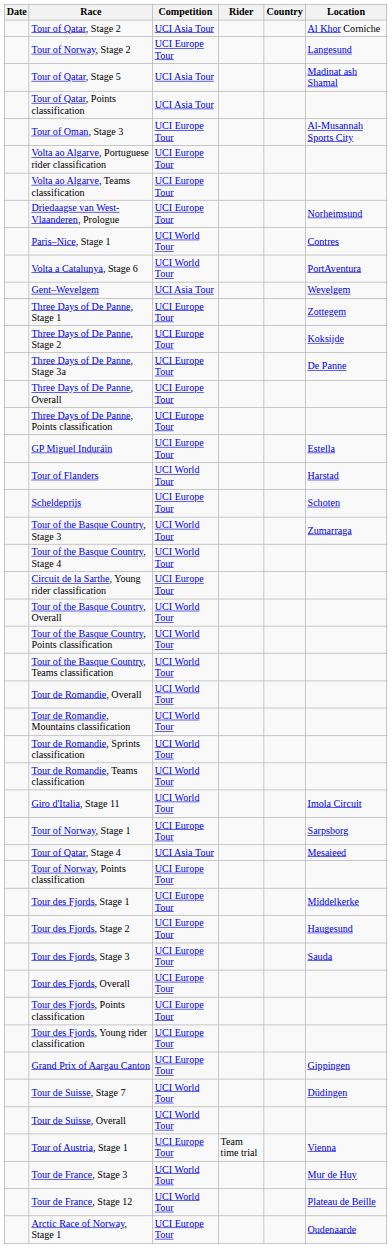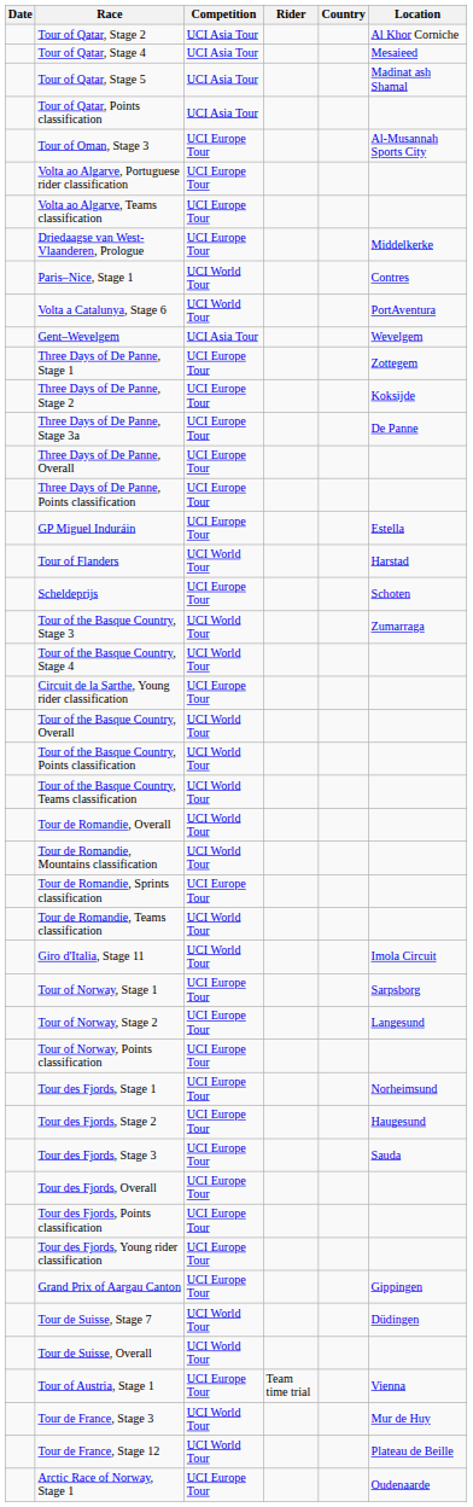 <table class="wikitable sortable">
 <tr>
 <th>Date</th>
 <th>Race</th>
 <th>Competition</th>
 <th>Rider</th>
 <th>Country</th>
 <th>Location</th>
 </tr>
 <tr>
 <td></td>
 <td><a href='#'>Tour of Qatar</a>, Stage 2</td>
 <td><a href='#'>UCI Asia Tour</a></td>
 <td></td>
 <td></td>
 <td><a href='#'>Al Khor</a> Corniche</td>
 </tr>
 <tr>
 <td></td>
-<td><a href='#'>Tour of Norway</a>, Stage 2</td>
-<td><a href='#'>UCI Europe Tour</a></td>
+<td><a href='#'>Tour of Qatar</a>, Stage 4</td>
+<td><a href='#'>UCI Asia Tour</a></td>
 <td></td>
 <td></td>
-<td><a href='#'>Langesund</a></td>
+<td><a href='#'>Mesaieed</a></td>
 </tr>
 <tr>
 <td></td>
 <td><a href='#'>Tour of Qatar</a>, Stage 5</td>
 <td><a href='#'>UCI Asia Tour</a></td>
 <td></td>
 <td></td>
 <td><a href='#'>Madinat ash Shamal</a></td>
 </tr>
 <tr>
 <td></td>
 <td><a href='#'>Tour of Qatar</a>, Points classification</td>
 <td><a href='#'>UCI Asia Tour</a></td>
 <td></td>
 <td></td>
 <td></td>
 </tr>
 <tr>
 <td></td>
 <td><a href='#'>Tour of Oman</a>, Stage 3</td>
 <td><a href='#'>UCI Europe Tour</a></td>
 <td></td>
 <td></td>
 <td><a href='#'>Al-Musannah Sports City</a></td>
 </tr>
 <tr>
 <td></td>
 <td><a href='#'>Volta ao Algarve</a>, Portuguese rider classification</td>
 <td><a href='#'>UCI Europe Tour</a></td>
 <td></td>
 <td></td>
 <td></td>
 </tr>
 <tr>
 <td></td>
 <td><a href='#'>Volta ao Algarve</a>, Teams classification</td>
 <td><a href='#'>UCI Europe Tour</a></td>
 <td align="center"></td>
 <td></td>
 <td></td>
 </tr>
 <tr>
 <td></td>
 <td><a href='#'>Driedaagse van West-Vlaanderen</a>, Prologue</td>
 <td><a href='#'>UCI Europe Tour</a></td>
 <td></td>
 <td></td>
-<td><a href='#'>Norheimsund</a></td>
+<td><a href='#'>Middelkerke</a></td>
 </tr>
 <tr>
 <td></td>
 <td><a href='#'>Paris–Nice</a>, Stage 1</td>
 <td><a href='#'>UCI World Tour</a></td>
 <td></td>
 <td></td>
 <td><a href='#'>Contres</a></td>
 </tr>
 <tr>
 <td></td>
 <td><a href='#'>Volta a Catalunya</a>, Stage 6</td>
 <td><a href='#'>UCI World Tour</a></td>
 <td></td>
 <td></td>
 <td><a href='#'>PortAventura</a></td>
 </tr>
 <tr>
 <td></td>
 <td><a href='#'>Gent–Wevelgem</a></td>
 <td><a href='#'>UCI Asia Tour</a></td>
 <td></td>
 <td></td>
 <td><a href='#'>Wevelgem</a></td>
 </tr>
 <tr>
 <td></td>
 <td><a href='#'>Three Days of De Panne</a>, Stage 1</td>
 <td><a href='#'>UCI Europe Tour</a></td>
 <td></td>
 <td></td>
 <td><a href='#'>Zottegem</a></td>
 </tr>
 <tr>
 <td></td>
 <td><a href='#'>Three Days of De Panne</a>, Stage 2</td>
 <td><a href='#'>UCI Europe Tour</a></td>
 <td></td>
 <td></td>
 <td><a href='#'>Koksijde</a></td>
 </tr>
 <tr>
 <td></td>
 <td><a href='#'>Three Days of De Panne</a>, Stage 3a</td>
 <td><a href='#'>UCI Europe Tour</a></td>
 <td></td>
 <td></td>
 <td><a href='#'>De Panne</a></td>
 </tr>
 <tr>
 <td></td>
 <td><a href='#'>Three Days of De Panne</a>, Overall</td>
 <td><a href='#'>UCI Europe Tour</a></td>
 <td></td>
 <td></td>
 <td></td>
 </tr>
 <tr>
 <td></td>
 <td><a href='#'>Three Days of De Panne</a>, Points classification</td>
 <td><a href='#'>UCI Europe Tour</a></td>
 <td></td>
 <td></td>
 <td></td>
 </tr>
 <tr>
 <td></td>
 <td><a href='#'>GP Miguel Induráin</a></td>
 <td><a href='#'>UCI Europe Tour</a></td>
 <td></td>
 <td></td>
 <td><a href='#'>Estella</a></td>
 </tr>
 <tr>
 <td></td>
 <td><a href='#'>Tour of Flanders</a></td>
 <td><a href='#'>UCI World Tour</a></td>
 <td></td>
 <td></td>
 <td><a href='#'>Harstad</a></td>
 </tr>
 <tr>
 <td></td>
 <td><a href='#'>Scheldeprijs</a></td>
 <td><a href='#'>UCI Europe Tour</a></td>
 <td></td>
 <td></td>
 <td><a href='#'>Schoten</a></td>
 </tr>
 <tr>
 <td></td>
 <td><a href='#'>Tour of the Basque Country</a>, Stage 3</td>
 <td><a href='#'>UCI World Tour</a></td>
 <td></td>
 <td></td>
 <td><a href='#'>Zumarraga</a></td>
 </tr>
 <tr>
 <td></td>
 <td><a href='#'>Tour of the Basque Country</a>, Stage 4</td>
 <td><a href='#'>UCI World Tour</a></td>
 <td></td>
 <td></td>
 <td></td>
 </tr>
 <tr>
 <td></td>
 <td><a href='#'>Circuit de la Sarthe</a>, Young rider classification</td>
 <td><a href='#'>UCI Europe Tour</a></td>
 <td></td>
 <td></td>
 <td></td>
 </tr>
 <tr>
 <td></td>
 <td><a href='#'>Tour of the Basque Country</a>, Overall</td>
 <td><a href='#'>UCI World Tour</a></td>
 <td></td>
 <td></td>
 <td></td>
 </tr>
 <tr>
 <td></td>
 <td><a href='#'>Tour of the Basque Country</a>, Points classification</td>
 <td><a href='#'>UCI World Tour</a></td>
 <td></td>
 <td></td>
 <td></td>
 </tr>
 <tr>
 <td></td>
 <td><a href='#'>Tour of the Basque Country</a>, Teams classification</td>
 <td><a href='#'>UCI World Tour</a></td>
 <td align="center"></td>
 <td></td>
 <td></td>
 </tr>
 <tr>
 <td></td>
 <td><a href='#'>Tour de Romandie</a>, Overall</td>
 <td><a href='#'>UCI World Tour</a></td>
 <td></td>
 <td></td>
 <td></td>
 </tr>
 <tr>
 <td></td>
 <td><a href='#'>Tour de Romandie</a>, Mountains classification</td>
 <td><a href='#'>UCI World Tour</a></td>
 <td></td>
 <td></td>
 <td></td>
 </tr>
 <tr>
 <td></td>
 <td><a href='#'>Tour de Romandie</a>, Sprints classification</td>
-<td><a href='#'>UCI World Tour</a></td>
+<td><a href='#'>UCI Europe Tour</a></td>
 <td></td>
 <td></td>
 <td></td>
 </tr>
 <tr>
 <td></td>
 <td><a href='#'>Tour de Romandie</a>, Teams classification</td>
 <td><a href='#'>UCI World Tour</a></td>
 <td align="center"></td>
 <td></td>
 <td></td>
 </tr>
 <tr>
 <td></td>
 <td><a href='#'>Giro d'Italia</a>, Stage 11</td>
 <td><a href='#'>UCI World Tour</a></td>
 <td></td>
 <td></td>
 <td><a href='#'>Imola Circuit</a></td>
 </tr>
 <tr>
 <td></td>
 <td><a href='#'>Tour of Norway</a>, Stage 1</td>
 <td><a href='#'>UCI Europe Tour</a></td>
 <td></td>
 <td></td>
 <td><a href='#'>Sarpsborg</a></td>
 </tr>
 <tr>
 <td></td>
-<td><a href='#'>Tour of Qatar</a>, Stage 4</td>
-<td><a href='#'>UCI Asia Tour</a></td>
+<td><a href='#'>Tour of Norway</a>, Stage 2</td>
+<td><a href='#'>UCI Europe Tour</a></td>
 <td></td>
 <td></td>
-<td><a href='#'>Mesaieed</a></td>
+<td><a href='#'>Langesund</a></td>
 </tr>
 <tr>
 <td></td>
 <td><a href='#'>Tour of Norway</a>, Points classification</td>
 <td><a href='#'>UCI Europe Tour</a></td>
 <td></td>
 <td></td>
 <td></td>
 </tr>
 <tr>
 <td></td>
 <td><a href='#'>Tour des Fjords</a>, Stage 1</td>
 <td><a href='#'>UCI Europe Tour</a></td>
 <td></td>
 <td></td>
-<td><a href='#'>Middelkerke</a></td>
+<td><a href='#'>Norheimsund</a></td>
 </tr>
 <tr>
 <td></td>
 <td><a href='#'>Tour des Fjords</a>, Stage 2</td>
 <td><a href='#'>UCI Europe Tour</a></td>
 <td></td>
 <td></td>
 <td><a href='#'>Haugesund</a></td>
 </tr>
 <tr>
 <td></td>
 <td><a href='#'>Tour des Fjords</a>, Stage 3</td>
 <td><a href='#'>UCI Europe Tour</a></td>
 <td></td>
 <td></td>
 <td><a href='#'>Sauda</a></td>
 </tr>
 <tr>
 <td></td>
 <td><a href='#'>Tour des Fjords</a>, Overall</td>
 <td><a href='#'>UCI Europe Tour</a></td>
 <td></td>
 <td></td>
 <td></td>
 </tr>
 <tr>
 <td></td>
 <td><a href='#'>Tour des Fjords</a>, Points classification</td>
 <td><a href='#'>UCI Europe Tour</a></td>
 <td></td>
 <td></td>
 <td></td>
 </tr>
 <tr>
 <td></td>
 <td><a href='#'>Tour des Fjords</a>, Young rider classification</td>
 <td><a href='#'>UCI Europe Tour</a></td>
 <td></td>
 <td></td>
 <td></td>
 </tr>
 <tr>
 <td></td>
 <td><a href='#'>Grand Prix of Aargau Canton</a></td>
 <td><a href='#'>UCI Europe Tour</a></td>
 <td></td>
 <td></td>
 <td><a href='#'>Gippingen</a></td>
 </tr>
 <tr>
 <td></td>
 <td><a href='#'>Tour de Suisse</a>, Stage 7</td>
 <td><a href='#'>UCI World Tour</a></td>
 <td></td>
 <td></td>
 <td><a href='#'>Düdingen</a></td>
 </tr>
 <tr>
 <td></td>
 <td><a href='#'>Tour de Suisse</a>, Overall</td>
 <td><a href='#'>UCI World Tour</a></td>
 <td></td>
 <td></td>
 <td></td>
 </tr>
 <tr>
 <td></td>
 <td><a href='#'>Tour of Austria</a>, Stage 1</td>
 <td><a href='#'>UCI Europe Tour</a></td>
 <td>Team time trial</td>
 <td></td>
 <td><a href='#'>Vienna</a></td>
 </tr>
 <tr>
 <td></td>
 <td><a href='#'>Tour de France</a>, Stage 3</td>
 <td><a href='#'>UCI World Tour</a></td>
 <td></td>
 <td></td>
 <td><a href='#'>Mur de Huy</a></td>
 </tr>
 <tr>
 <td></td>
 <td><a href='#'>Tour de France</a>, Stage 12</td>
 <td><a href='#'>UCI World Tour</a></td>
 <td></td>
 <td></td>
 <td><a href='#'>Plateau de Beille</a></td>
 </tr>
 <tr>
 <td></td>
 <td><a href='#'>Arctic Race of Norway</a>, Stage 1</td>
 <td><a href='#'>UCI Europe Tour</a></td>
 <td></td>
 <td></td>
 <td><a href='#'>Oudenaarde</a></td>
 </tr>
 </table>
